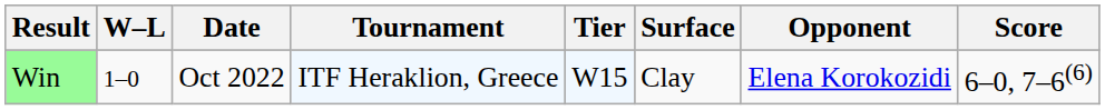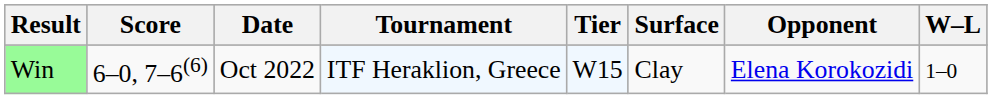 <table class="sortable wikitable">
 <tr>
 <th>Result</th>
-<th class="unsortable">W–L</th>
+<th class="unsortable">Score</th>
 <th>Date</th>
 <th>Tournament</th>
 <th>Tier</th>
 <th>Surface</th>
 <th>Opponent</th>
-<th class="unsortable">Score</th>
+<th class="unsortable">W–L</th>
 </tr>
 <tr>
 <td style=background:#98FB98>Win</td>
-<td><small>1–0</small></td>
+<td>6–0, 7–6<sup>(6)</sup></td>
 <td>Oct 2022</td>
 <td style="background:#f0f8ff;">ITF Heraklion, Greece</td>
 <td style="background:#f0f8ff;">W15</td>
 <td>Clay</td>
 <td> <a href='#'>Elena Korokozidi</a></td>
-<td>6–0, 7–6<sup>(6)</sup></td>
+<td><small>1–0</small></td>
 </tr>
 </table>
